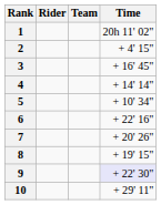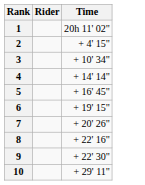 <table class="wikitable" margin-bottom:0;">
 <tr>
 <th scope="col">Rank</th>
 <th scope="col">Rider</th>
-<th scope="col">Team</th>
 <th scope="col">Time</th>
 </tr>
 <tr>
 <th scope="row">1</th>
 <td> </td>
-<td></td>
 <td align="right">20h 11' 02"</td>
 </tr>
 <tr>
 <th scope="row">2</th>
-<td></td>
 <td></td>
 <td align="right">+ 4' 15"</td>
 </tr>
 <tr>
 <th scope="row">3</th>
 <td></td>
-<td></td>
-<td align="right">+ 16' 45"</td>
+<td align="right">+ 10' 34"</td>
 </tr>
 <tr>
 <th scope="row">4</th>
-<td></td>
 <td></td>
 <td align="right">+ 14' 14"</td>
 </tr>
 <tr>
 <th scope="row">5</th>
 <td></td>
-<td></td>
-<td align="right">+ 10' 34"</td>
+<td align="right">+ 16' 45"</td>
 </tr>
 <tr>
 <th scope="row">6</th>
 <td></td>
-<td></td>
-<td align="right">+ 22' 16"</td>
+<td align="right">+ 19' 15"</td>
 </tr>
 <tr>
 <th scope="row">7</th>
-<td></td>
 <td></td>
 <td align="right">+ 20' 26"</td>
 </tr>
 <tr>
 <th scope="row">8</th>
 <td></td>
-<td></td>
-<td align="right">+ 19' 15"</td>
+<td align="right">+ 22' 16"</td>
 </tr>
 <tr>
 <th scope="row">9</th>
 <td></td>
-<td></td>
-<td align="right" style="background: lavender;">+ 22' 30"</td>
+<td align="right">+ 22' 30"</td>
 </tr>
 <tr>
 <th scope="row">10</th>
 <td></td>
-<td></td>
 <td align="right">+ 29' 11"</td>
 </tr>
 </table>
